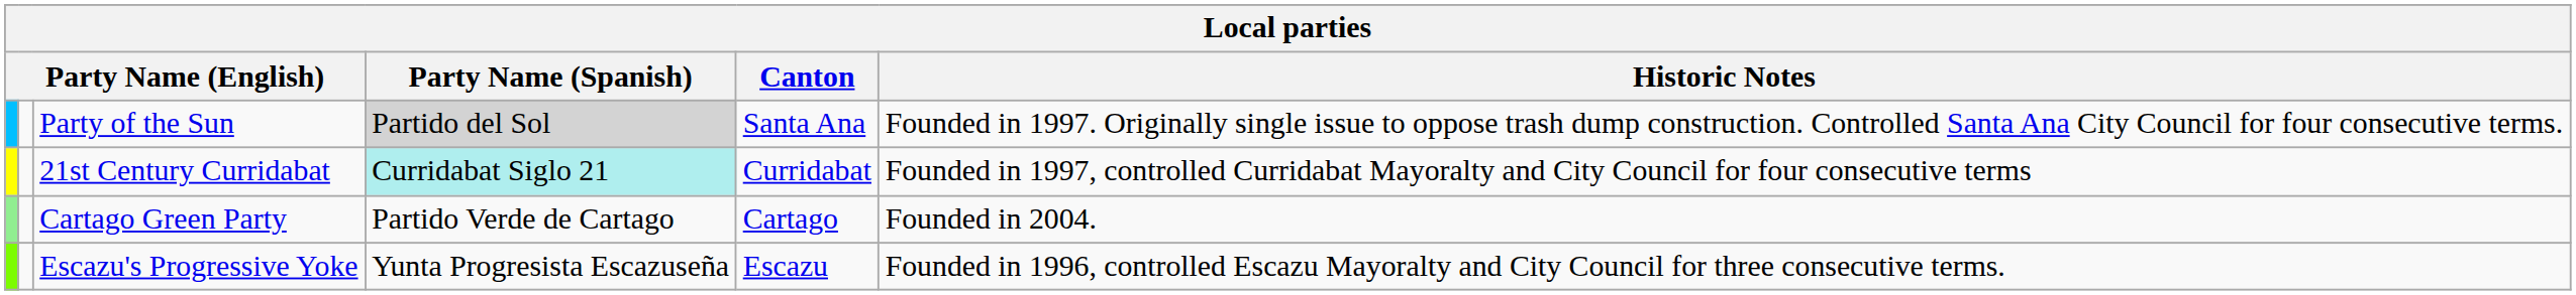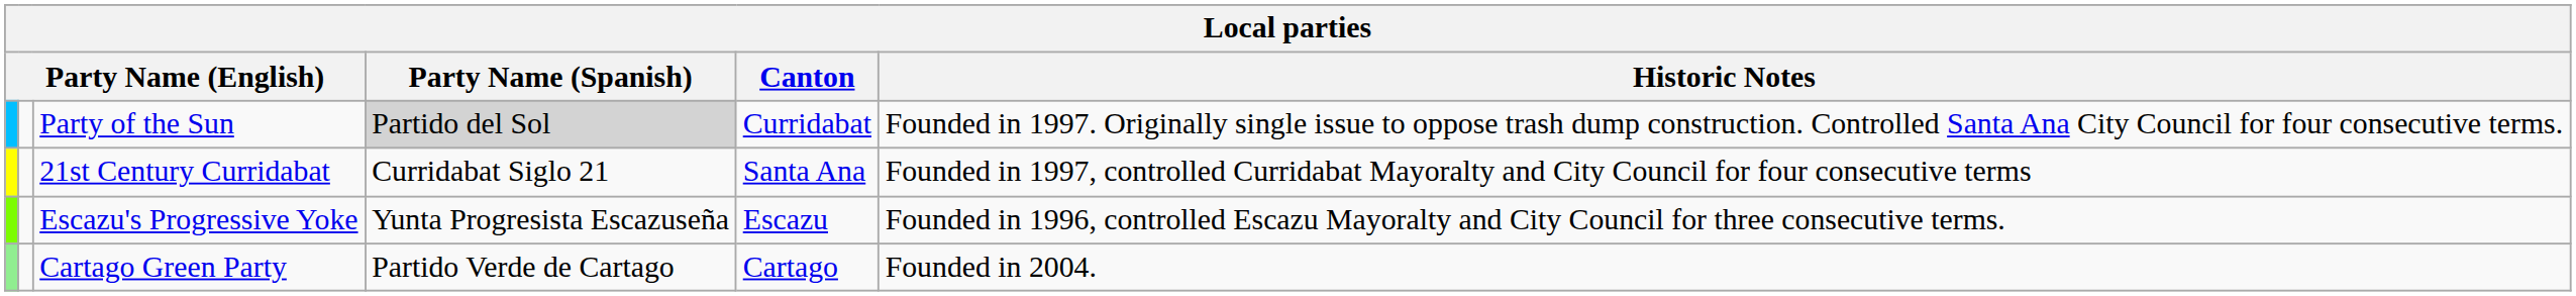 <table class="wikitable sortable collapsible">
 <tr>
 <th colspan="6"><strong>Local parties</strong></th>
 </tr>
 <tr>
 <th colspan=3><strong>Party Name (English)</strong></th>
 <th><strong>Party Name (Spanish)</strong></th>
 <th><strong><a href='#'>Canton</a></strong></th>
 <th><strong>Historic Notes</strong></th>
 </tr>
 <tr>
 <th style="background-color:DeepSkyBlue"></th>
 <td></td>
 <td><a href='#'>Party of the Sun</a></td>
 <td style="background: lightgrey;">Partido del Sol</td>
-<td><a href='#'>Santa Ana</a></td>
+<td><a href='#'>Curridabat</a></td>
 <td>Founded in 1997. Originally single issue to oppose trash dump construction. Controlled <a href='#'>Santa Ana</a> City Council for four consecutive terms.</td>
 </tr>
 <tr>
 <th style="background-color:Yellow"></th>
 <td></td>
 <td><a href='#'>21st Century Curridabat</a></td>
-<td style="background: paleturquoise;">Curridabat Siglo 21</td>
-<td><a href='#'>Curridabat</a></td>
+<td>Curridabat Siglo 21</td>
+<td><a href='#'>Santa Ana</a></td>
 <td>Founded in 1997, controlled Curridabat Mayoralty and City Council for four consecutive terms</td>
+</tr>
+<tr>
+<th style="background-color:LawnGreen"></th>
+<td></td>
+<td><a href='#'>Escazu's Progressive Yoke</a></td>
+<td>Yunta Progresista Escazuseña</td>
+<td><a href='#'>Escazu</a></td>
+<td>Founded in 1996, controlled Escazu Mayoralty and City Council for three consecutive terms.</td>
 </tr>
 <tr>
 <th style="background-color:LightGreen"></th>
 <td></td>
 <td><a href='#'>Cartago Green Party</a></td>
 <td>Partido Verde de Cartago</td>
 <td><a href='#'>Cartago</a></td>
 <td>Founded in 2004.</td>
 </tr>
-<tr>
-<th style="background-color:LawnGreen"></th>
-<td></td>
-<td><a href='#'>Escazu's Progressive Yoke</a></td>
-<td>Yunta Progresista Escazuseña</td>
-<td><a href='#'>Escazu</a></td>
-<td>Founded in 1996, controlled Escazu Mayoralty and City Council for three consecutive terms.</td>
-</tr>
 </table>
